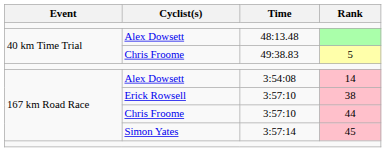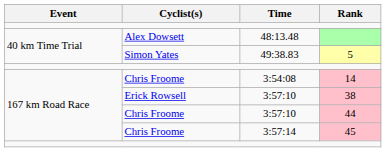 <table class=wikitable style="font-size:90%">
 <tr>
 <th width=150>Event</th>
 <th width=150>Cyclist(s)</th>
 <th width=100>Time</th>
 <th width=75>Rank</th>
 </tr>
 <tr>
 <td colspan="4" style="height:1px;;"></td>
 </tr>
 <tr>
 <td rowspan=2>40 km Time Trial</td>
 <td><a href='#'>Alex Dowsett</a></td>
 <td style="text-align:center;">48:13.48</td>
 <td style="text-align:center; background:#afa;"></td>
 </tr>
 <tr>
-<td><a href='#'>Chris Froome</a></td>
+<td><a href='#'>Simon Yates</a></td>
 <td style="text-align:center;">49:38.83</td>
 <td style="text-align:center; background:#ffa;">5</td>
 </tr>
 <tr>
 <td colspan="4" style="height:1px;;"></td>
 </tr>
 <tr>
 <td rowspan=4>167 km Road Race</td>
-<td><a href='#'>Alex Dowsett</a></td>
+<td><a href='#'>Chris Froome</a></td>
 <td style="text-align:center;">3:54:08</td>
 <td style="text-align:center; background:pink;">14</td>
 </tr>
 <tr>
 <td><a href='#'>Erick Rowsell</a></td>
 <td style="text-align:center;">3:57:10</td>
 <td style="text-align:center; background:pink;">38</td>
 </tr>
 <tr>
 <td><a href='#'>Chris Froome</a></td>
 <td style="text-align:center;">3:57:10</td>
 <td style="text-align:center; background:pink;">44</td>
 </tr>
 <tr>
-<td><a href='#'>Simon Yates</a></td>
+<td><a href='#'>Chris Froome</a></td>
 <td style="text-align:center;">3:57:14</td>
 <td style="text-align:center; background:pink;">45</td>
 </tr>
 <tr>
 <td colspan="4" style="height:1px;;"></td>
 </tr>
 </table>
